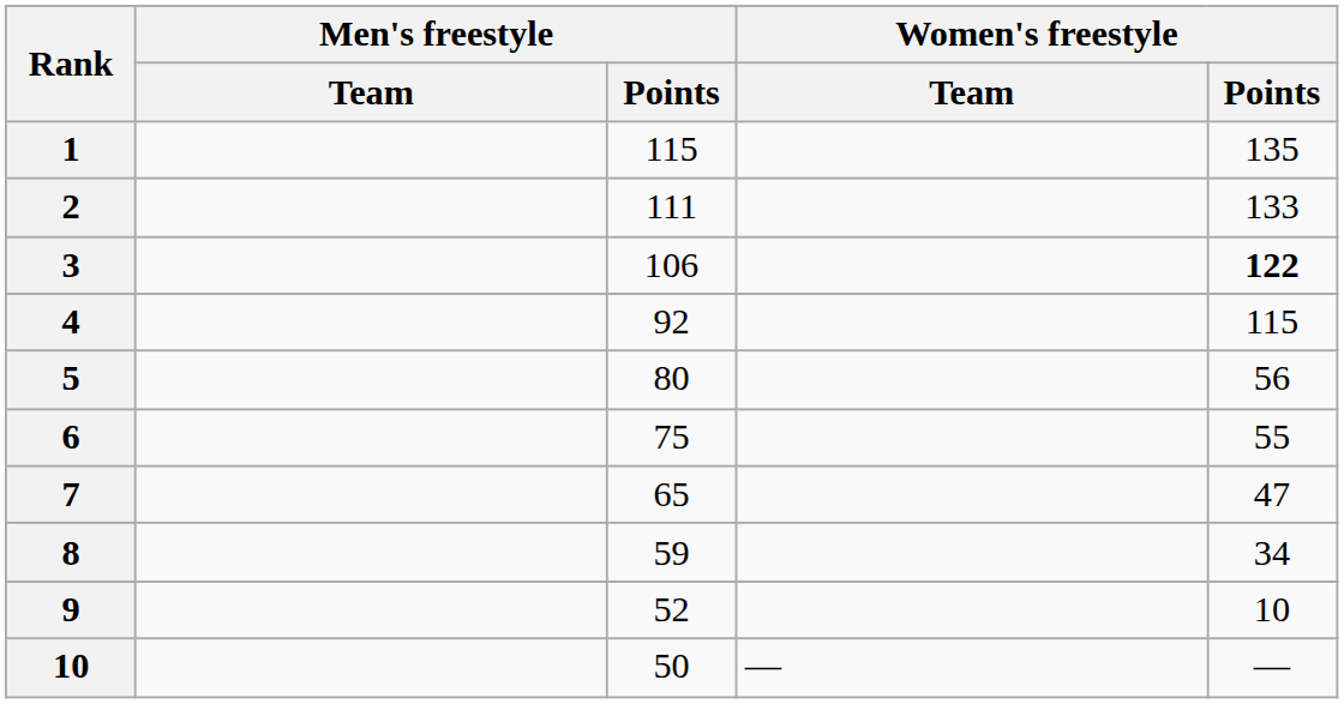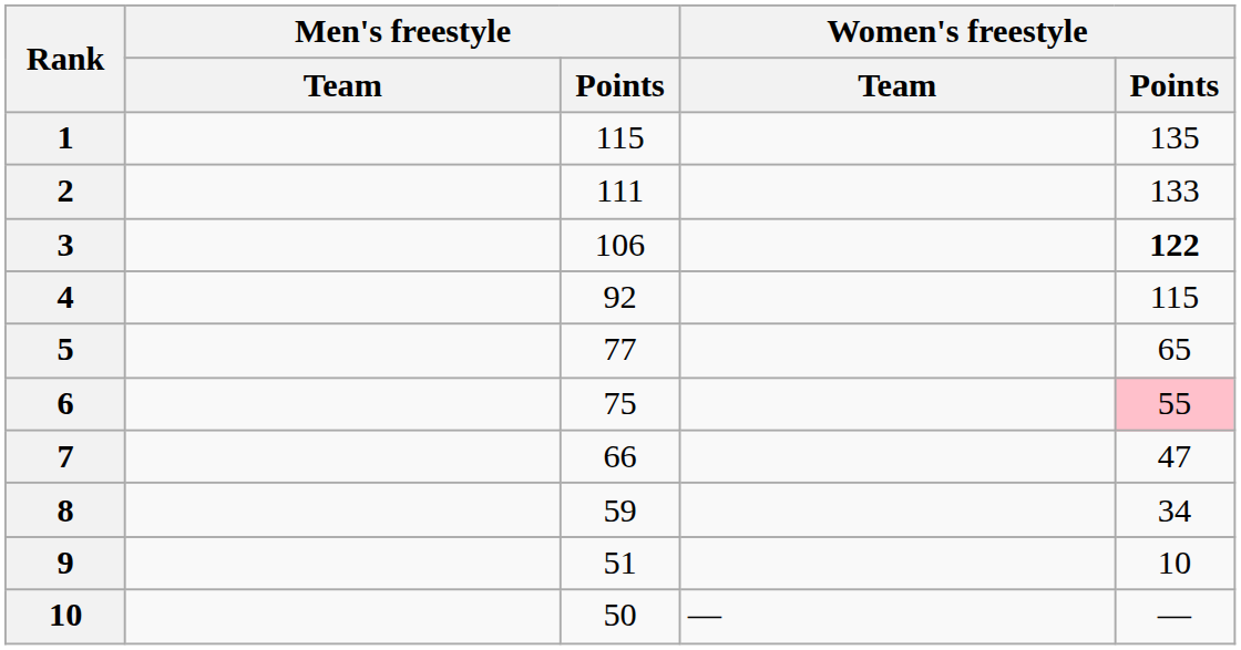 <table class="wikitable" style="text-align:center;">
 <tr>
 <th rowspan="2" width="50">Rank</th>
 <th colspan="2">Men's freestyle</th>
 <th colspan="2">Women's freestyle</th>
 </tr>
 <tr>
 <th width="200">Team</th>
 <th width="50">Points</th>
 <th width="200">Team</th>
 <th width="50">Points</th>
 </tr>
 <tr>
 <th>1</th>
 <td align="left"></td>
 <td>115</td>
 <td align="left"></td>
 <td>135</td>
 </tr>
 <tr>
 <th>2</th>
 <td align="left"></td>
 <td>111</td>
 <td align="left"></td>
 <td>133</td>
 </tr>
 <tr>
 <th>3</th>
 <td align="left"></td>
 <td>106</td>
 <td align="left"></td>
 <td><strong>122</strong></td>
 </tr>
 <tr>
 <th>4</th>
 <td align="left"></td>
 <td>92</td>
 <td align="left"></td>
 <td>115</td>
 </tr>
 <tr>
 <th>5</th>
 <td align="left"></td>
-<td>80</td>
+<td>77</td>
 <td align="left"></td>
-<td>56</td>
+<td>65</td>
 </tr>
 <tr>
 <th>6</th>
 <td align="left"></td>
 <td>75</td>
 <td align="left"></td>
-<td>55</td>
+<td style="background: pink;">55</td>
 </tr>
 <tr>
 <th>7</th>
 <td align="left"></td>
-<td>65</td>
+<td>66</td>
 <td align="left"></td>
 <td>47</td>
 </tr>
 <tr>
 <th>8</th>
 <td align="left"></td>
 <td>59</td>
 <td align="left"></td>
 <td>34</td>
 </tr>
 <tr>
 <th>9</th>
 <td align="left"></td>
-<td>52</td>
+<td>51</td>
 <td align="left"></td>
 <td>10</td>
 </tr>
 <tr>
 <th>10</th>
 <td align="left"></td>
 <td>50</td>
 <td align="left">—</td>
 <td>—</td>
 </tr>
 </table>
